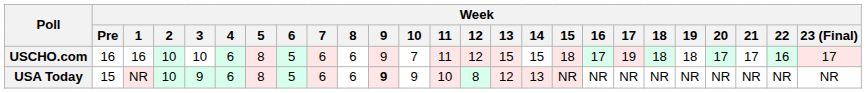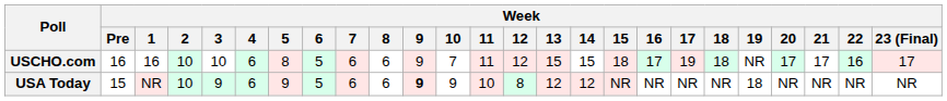 <table class="wikitable" style="white-space:nowrap;">
 <tr>
 <th scope="col" width="100" rowspan="2">Poll</th>
 <th colspan="25">Week</th>
 </tr>
 <tr>
 <th scope="col" width="30">Pre</th>
 <th scope="col" width="30">1</th>
 <th scope="col" width="30">2</th>
 <th scope="col" width="30">3</th>
 <th scope="col" width="30">4</th>
 <th scope="col" width="30">5</th>
 <th scope="col" width="30">6</th>
 <th scope="col" width="30">7</th>
 <th scope="col" width="30">8</th>
 <th scope="col" width="30">9</th>
 <th scope="col" width="30">10</th>
 <th scope="col" width="30">11</th>
 <th scope="col" width="30">12</th>
 <th scope="col" width="30">13</th>
 <th scope="col" width="30">14</th>
 <th scope="col" width="30">15</th>
 <th scope="col" width="30">16</th>
 <th scope="col" width="30">17</th>
 <th scope="col" width="30">18</th>
 <th scope="col" width="30">19</th>
 <th scope="col" width="30">20</th>
 <th scope="col" width="30">21</th>
 <th scope="col" width="30">22</th>
 <th scope="col" width="30">23 (Final)</th>
 </tr>
 <tr style="text-align:center;">
 <th>USCHO.com</th>
 <td bgcolor=FFFFFF>16</td>
 <td bgcolor=FFFFFF>16</td>
 <td bgcolor=D8FFEB>10</td>
 <td bgcolor=FFFFFF>10</td>
 <td bgcolor=D8FFEB>6</td>
 <td bgcolor=FFE6E6>8</td>
 <td bgcolor=D8FFEB>5</td>
 <td bgcolor=FFE6E6>6</td>
 <td bgcolor=FFFFFF>6</td>
 <td bgcolor=FFE6E6>9</td>
 <td bgcolor=FFFFFF>7</td>
 <td bgcolor=FFE6E6>11</td>
 <td bgcolor=FFE6E6>12</td>
 <td bgcolor=FFE6E6>15</td>
 <td bgcolor=FFFFFF>15</td>
 <td bgcolor=FFE6E6>18</td>
 <td bgcolor=D8FFEB>17</td>
 <td bgcolor=FFE6E6>19</td>
 <td bgcolor=D8FFEB>18</td>
-<td bgcolor=FFFFFF>18</td>
+<td bgcolor=FFFFFF>NR</td>
 <td bgcolor=D8FFEB>17</td>
 <td bgcolor=FFFFFF>17</td>
 <td bgcolor=D8FFEB>16</td>
 <td bgcolor=FFE6E6>17</td>
 </tr>
 <tr style="text-align:center;">
 <th>USA Today</th>
 <td bgcolor=FFFFFF>15</td>
 <td bgcolor=FFE6E6>NR</td>
 <td bgcolor=D8FFEB>10</td>
 <td bgcolor=D8FFEB>9</td>
 <td bgcolor=D8FFEB>6</td>
-<td bgcolor=FFE6E6>8</td>
+<td bgcolor=FFE6E6>9</td>
 <td bgcolor=D8FFEB>5</td>
 <td bgcolor=FFE6E6>6</td>
 <td bgcolor=FFFFFF>6</td>
 <td bgcolor=FFE6E6><strong>9</strong></td>
 <td bgcolor=FFFFFF>9</td>
 <td bgcolor=FFE6E6>10</td>
 <td bgcolor=D8FFEB>8</td>
 <td bgcolor=FFE6E6>12</td>
-<td bgcolor=FFE6E6>13</td>
+<td bgcolor=FFE6E6>12</td>
 <td bgcolor=FFE6E6>NR</td>
 <td bgcolor=FFFFFF>NR</td>
 <td bgcolor=FFFFFF>NR</td>
 <td bgcolor=FFFFFF>NR</td>
-<td bgcolor=FFFFFF>NR</td>
+<td bgcolor=FFFFFF>18</td>
 <td bgcolor=FFFFFF>NR</td>
 <td bgcolor=FFFFFF>NR</td>
 <td bgcolor=FFFFFF>NR</td>
 <td bgcolor=FFFFFF>NR</td>
 </tr>
 </table>
